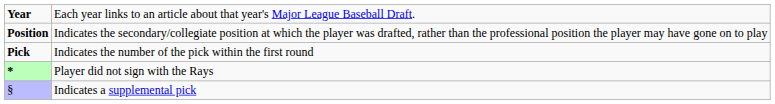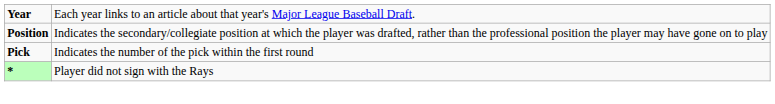 <table class="wikitable" border="1">
 <tr>
 <td><strong>Year</strong></td>
 <td>Each year links to an article about that year's <a href='#'>Major League Baseball Draft</a>.</td>
 </tr>
 <tr>
 <td><strong>Position</strong></td>
 <td>Indicates the secondary/collegiate position at which the player was drafted, rather than the professional position the player may have gone on to play</td>
 </tr>
 <tr>
 <td><strong>Pick</strong></td>
 <td>Indicates the number of the pick within the first round</td>
 </tr>
 <tr>
 <td bgcolor="#bbffbb"><strong>*</strong></td>
 <td>Player did not sign with the Rays</td>
 </tr>
-<tr>
-<td bgcolor="#bbbbff">§</td>
-<td>Indicates a <a href='#'>supplemental pick</a></td>
-</tr>
 </table>
